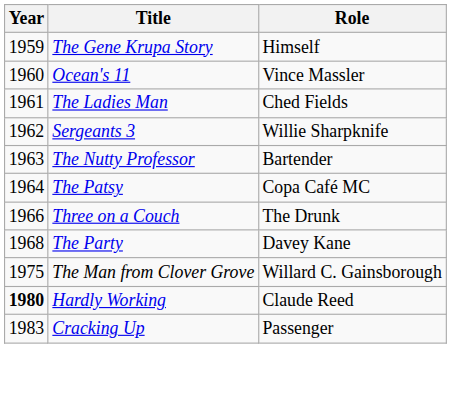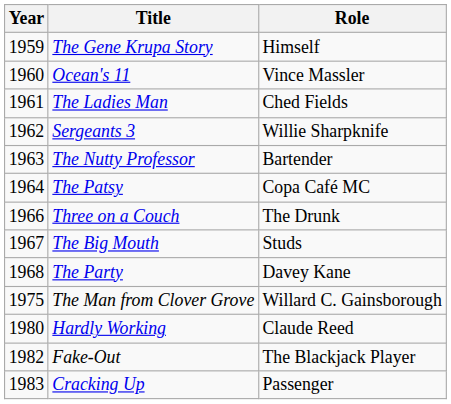 <table class="wikitable">
 <tr>
 <th>Year</th>
 <th>Title</th>
 <th>Role</th>
 </tr>
 <tr>
 <td>1959</td>
 <td><em><a href='#'>The Gene Krupa Story</a></em></td>
 <td>Himself</td>
 </tr>
 <tr>
 <td>1960</td>
 <td><em><a href='#'>Ocean's 11</a></em></td>
 <td>Vince Massler</td>
 </tr>
 <tr>
 <td>1961</td>
 <td><em><a href='#'>The Ladies Man</a></em></td>
 <td>Ched Fields</td>
 </tr>
 <tr>
 <td>1962</td>
 <td><em><a href='#'>Sergeants 3</a></em></td>
 <td>Willie Sharpknife</td>
 </tr>
 <tr>
 <td>1963</td>
 <td><em><a href='#'>The Nutty Professor</a></em></td>
 <td>Bartender</td>
 </tr>
 <tr>
 <td>1964</td>
 <td><em><a href='#'>The Patsy</a></em></td>
 <td>Copa Café MC</td>
 </tr>
 <tr>
 <td>1966</td>
 <td><em><a href='#'>Three on a Couch</a></em></td>
 <td>The Drunk</td>
 </tr>
 <tr>
+<td>1967</td>
+<td><em><a href='#'>The Big Mouth</a></em></td>
+<td>Studs</td>
+</tr>
+<tr>
 <td>1968</td>
 <td><em><a href='#'>The Party</a></em></td>
 <td>Davey Kane</td>
 </tr>
 <tr>
 <td>1975</td>
 <td><em>The Man from Clover Grove</em></td>
 <td>Willard C. Gainsborough</td>
 </tr>
 <tr>
-<td><strong>1980</strong></td>
+<td>1980</td>
 <td><em><a href='#'>Hardly Working</a></em></td>
 <td>Claude Reed</td>
+</tr>
+<tr>
+<td>1982</td>
+<td><em>Fake-Out</em></td>
+<td>The Blackjack Player</td>
 </tr>
 <tr>
 <td>1983</td>
 <td><em><a href='#'>Cracking Up</a></em></td>
 <td>Passenger</td>
 </tr>
 </table>
